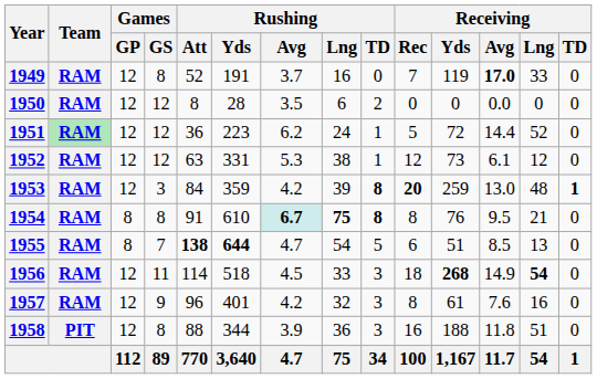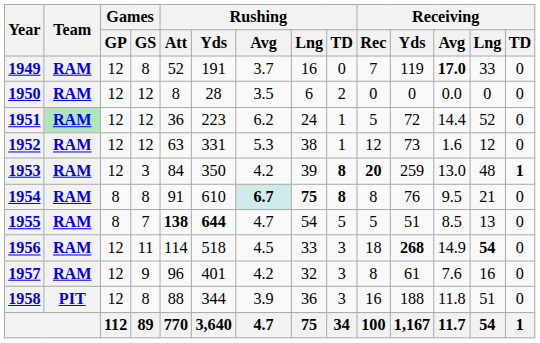 <table class="wikitable" style="text-align:center;">
 <tr>
 <th rowspan="2">Year</th>
 <th rowspan="2">Team</th>
 <th colspan="2">Games</th>
 <th colspan="5">Rushing</th>
 <th colspan="5">Receiving</th>
 </tr>
 <tr>
 <th>GP</th>
 <th>GS</th>
 <th>Att</th>
 <th>Yds</th>
 <th>Avg</th>
 <th>Lng</th>
 <th>TD</th>
 <th>Rec</th>
 <th>Yds</th>
 <th>Avg</th>
 <th>Lng</th>
 <th>TD</th>
 </tr>
 <tr>
 <th><a href='#'>1949</a></th>
 <th><a href='#'>RAM</a></th>
 <td>12</td>
 <td>8</td>
 <td>52</td>
 <td>191</td>
 <td>3.7</td>
 <td>16</td>
 <td>0</td>
 <td>7</td>
 <td>119</td>
 <td><strong>17.0</strong></td>
 <td>33</td>
 <td>0</td>
 </tr>
 <tr>
 <th><a href='#'>1950</a></th>
 <th><a href='#'>RAM</a></th>
 <td>12</td>
 <td>12</td>
 <td>8</td>
 <td>28</td>
 <td>3.5</td>
 <td>6</td>
 <td>2</td>
 <td>0</td>
 <td>0</td>
 <td>0.0</td>
 <td>0</td>
 <td>0</td>
 </tr>
 <tr>
 <th><a href='#'>1951</a></th>
 <th style="background:#afe6ba; width:3em;"><a href='#'>RAM</a></th>
 <td>12</td>
 <td>12</td>
 <td>36</td>
 <td>223</td>
 <td>6.2</td>
 <td>24</td>
 <td>1</td>
 <td>5</td>
 <td>72</td>
 <td>14.4</td>
 <td>52</td>
 <td>0</td>
 </tr>
 <tr>
 <th><a href='#'>1952</a></th>
 <th><a href='#'>RAM</a></th>
 <td>12</td>
 <td>12</td>
 <td>63</td>
 <td>331</td>
 <td>5.3</td>
 <td>38</td>
 <td>1</td>
 <td>12</td>
 <td>73</td>
-<td>6.1</td>
+<td>1.6</td>
 <td>12</td>
 <td>0</td>
 </tr>
 <tr>
 <th><a href='#'>1953</a></th>
 <th><a href='#'>RAM</a></th>
 <td>12</td>
 <td>3</td>
 <td>84</td>
-<td>359</td>
+<td>350</td>
 <td>4.2</td>
 <td>39</td>
 <td><strong>8</strong></td>
 <td><strong>20</strong></td>
 <td>259</td>
 <td>13.0</td>
 <td>48</td>
 <td><strong>1</strong></td>
 </tr>
 <tr>
 <th><a href='#'>1954</a></th>
 <th><a href='#'>RAM</a></th>
 <td>8</td>
 <td>8</td>
 <td>91</td>
 <td>610</td>
 <td style="background:#cfecec; width:3em;"><strong>6.7</strong></td>
 <td><strong>75</strong></td>
 <td><strong>8</strong></td>
 <td>8</td>
 <td>76</td>
 <td>9.5</td>
 <td>21</td>
 <td>0</td>
 </tr>
 <tr>
 <th><a href='#'>1955</a></th>
 <th><a href='#'>RAM</a></th>
 <td>8</td>
 <td>7</td>
 <td><strong>138</strong></td>
 <td><strong>644</strong></td>
 <td>4.7</td>
 <td>54</td>
 <td>5</td>
-<td>6</td>
+<td>5</td>
 <td>51</td>
 <td>8.5</td>
 <td>13</td>
 <td>0</td>
 </tr>
 <tr>
 <th><a href='#'>1956</a></th>
 <th><a href='#'>RAM</a></th>
 <td>12</td>
 <td>11</td>
 <td>114</td>
 <td>518</td>
 <td>4.5</td>
 <td>33</td>
 <td>3</td>
 <td>18</td>
 <td><strong>268</strong></td>
 <td>14.9</td>
 <td><strong>54</strong></td>
 <td>0</td>
 </tr>
 <tr>
 <th><a href='#'>1957</a></th>
 <th><a href='#'>RAM</a></th>
 <td>12</td>
 <td>9</td>
 <td>96</td>
 <td>401</td>
 <td>4.2</td>
 <td>32</td>
 <td>3</td>
 <td>8</td>
 <td>61</td>
 <td>7.6</td>
 <td>16</td>
 <td>0</td>
 </tr>
 <tr>
 <th><a href='#'>1958</a></th>
 <th><a href='#'>PIT</a></th>
 <td>12</td>
 <td>8</td>
 <td>88</td>
 <td>344</td>
 <td>3.9</td>
 <td>36</td>
 <td>3</td>
 <td>16</td>
 <td>188</td>
 <td>11.8</td>
 <td>51</td>
 <td>0</td>
 </tr>
 <tr>
 <th colspan="2"></th>
 <th>112</th>
 <th>89</th>
 <th>770</th>
 <th>3,640</th>
 <th>4.7</th>
 <th>75</th>
 <th>34</th>
 <th>100</th>
 <th>1,167</th>
 <th>11.7</th>
 <th>54</th>
 <th>1</th>
 </tr>
 </table>
